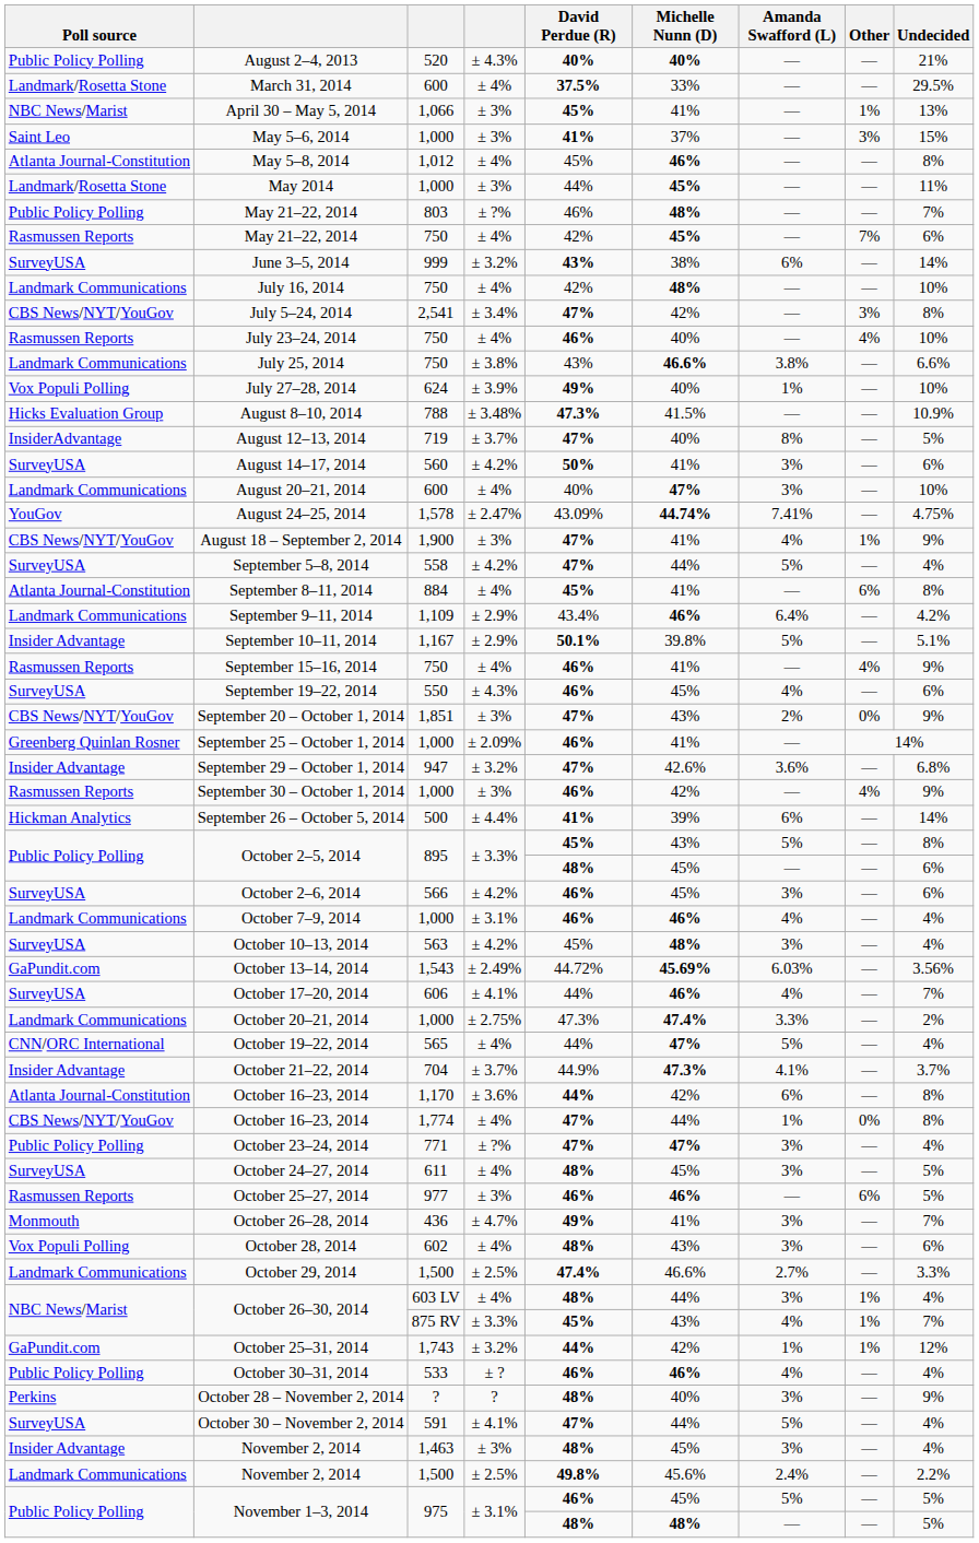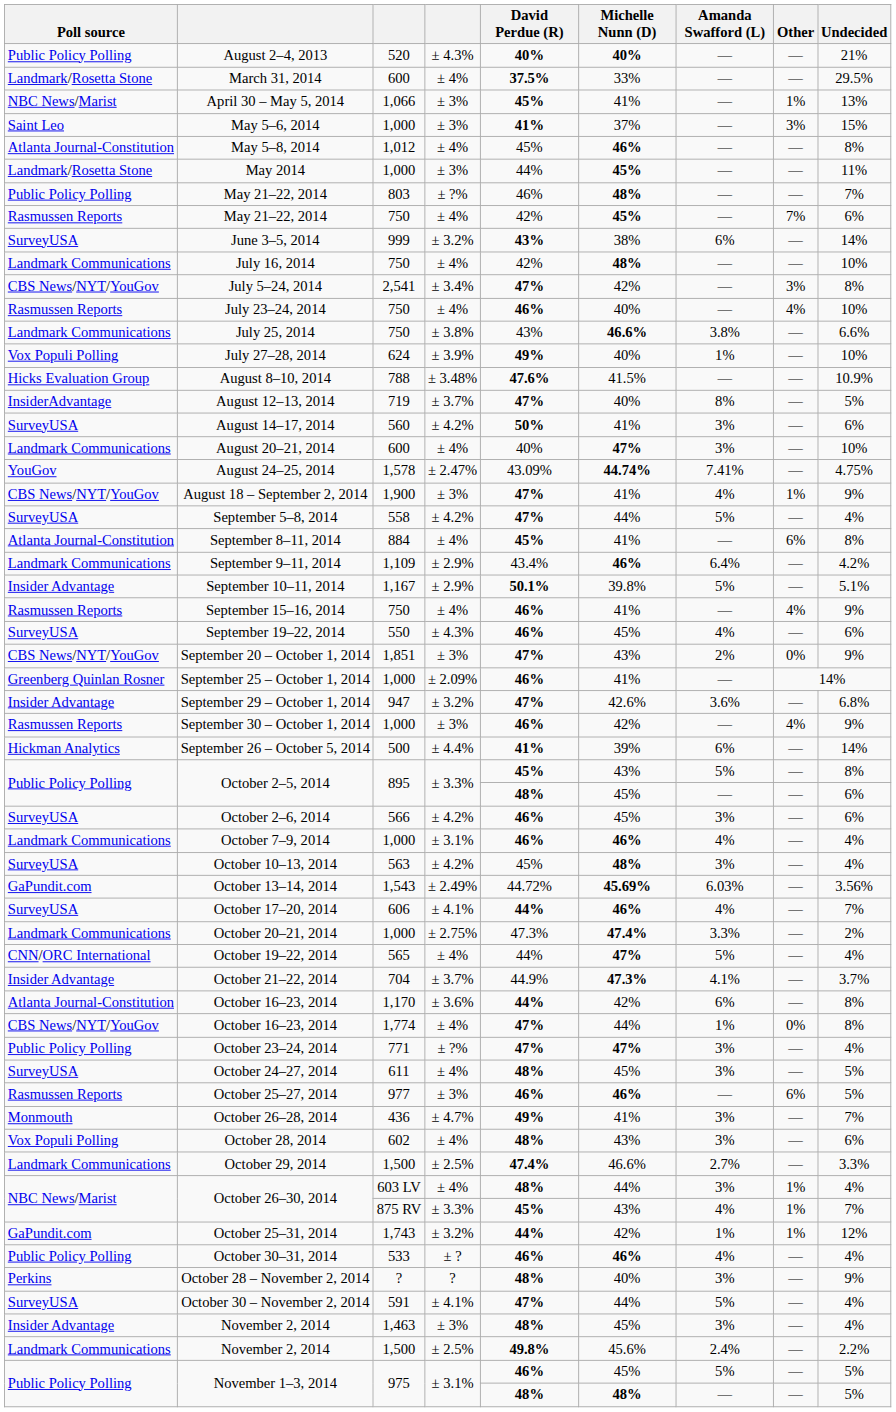 <table class="wikitable" style="text-align:center">
 <tr valign= bottom>
 <th>Poll source</th>
 <th></th>
 <th></th>
 <th></th>
 <th style="width:100px;">David<br>Perdue (R)</th>
 <th style="width:100px;">Michelle<br>Nunn (D)</th>
 <th style="width:100px;">Amanda<br>Swafford (L)</th>
 <th>Other</th>
 <th>Undecided</th>
 </tr>
 <tr>
 <td align=left><a href='#'>Public Policy Polling</a></td>
 <td>August 2–4, 2013</td>
 <td>520</td>
 <td>± 4.3%</td>
 <td><strong>40%</strong></td>
 <td><strong>40%</strong></td>
 <td>—</td>
 <td>—</td>
 <td>21%</td>
 </tr>
 <tr>
 <td align=left><a href='#'>Landmark</a>/<a href='#'>Rosetta Stone</a></td>
 <td>March 31, 2014</td>
 <td>600</td>
 <td>± 4%</td>
 <td><strong>37.5%</strong></td>
 <td>33%</td>
 <td>—</td>
 <td>—</td>
 <td>29.5%</td>
 </tr>
 <tr>
 <td align=left><a href='#'>NBC News</a>/<a href='#'>Marist</a></td>
 <td>April 30 – May 5, 2014</td>
 <td>1,066</td>
 <td>± 3%</td>
 <td><strong>45%</strong></td>
 <td>41%</td>
 <td>—</td>
 <td>1%</td>
 <td>13%</td>
 </tr>
 <tr>
 <td align=left><a href='#'>Saint Leo</a></td>
 <td>May 5–6, 2014</td>
 <td>1,000</td>
 <td>± 3%</td>
 <td><strong>41%</strong></td>
 <td>37%</td>
 <td>—</td>
 <td>3%</td>
 <td>15%</td>
 </tr>
 <tr>
 <td align=left><a href='#'>Atlanta Journal-Constitution</a></td>
 <td>May 5–8, 2014</td>
 <td>1,012</td>
 <td>± 4%</td>
 <td>45%</td>
 <td><strong>46%</strong></td>
 <td>—</td>
 <td>—</td>
 <td>8%</td>
 </tr>
 <tr>
 <td align=left><a href='#'>Landmark</a>/<a href='#'>Rosetta Stone</a></td>
 <td>May 2014</td>
 <td>1,000</td>
 <td>± 3%</td>
 <td>44%</td>
 <td><strong>45%</strong></td>
 <td>—</td>
 <td>—</td>
 <td>11%</td>
 </tr>
 <tr>
 <td align=left><a href='#'>Public Policy Polling</a></td>
 <td>May 21–22, 2014</td>
 <td>803</td>
 <td>± ?%</td>
 <td>46%</td>
 <td><strong>48%</strong></td>
 <td>—</td>
 <td>—</td>
 <td>7%</td>
 </tr>
 <tr>
 <td align=left><a href='#'>Rasmussen Reports</a></td>
 <td>May 21–22, 2014</td>
 <td>750</td>
 <td>± 4%</td>
 <td>42%</td>
 <td><strong>45%</strong></td>
 <td>—</td>
 <td>7%</td>
 <td>6%</td>
 </tr>
 <tr>
 <td align=left><a href='#'>SurveyUSA</a></td>
 <td>June 3–5, 2014</td>
 <td>999</td>
 <td>± 3.2%</td>
 <td><strong>43%</strong></td>
 <td>38%</td>
 <td>6%</td>
 <td>—</td>
 <td>14%</td>
 </tr>
 <tr>
 <td align=left><a href='#'>Landmark Communications</a></td>
 <td>July 16, 2014</td>
 <td>750</td>
 <td>± 4%</td>
 <td>42%</td>
 <td><strong>48%</strong></td>
 <td>—</td>
 <td>—</td>
 <td>10%</td>
 </tr>
 <tr>
 <td align=left><a href='#'>CBS News</a>/<a href='#'>NYT</a>/<a href='#'>YouGov</a></td>
 <td>July 5–24, 2014</td>
 <td>2,541</td>
 <td>± 3.4%</td>
 <td><strong>47%</strong></td>
 <td>42%</td>
 <td>—</td>
 <td>3%</td>
 <td>8%</td>
 </tr>
 <tr>
 <td align=left><a href='#'>Rasmussen Reports</a></td>
 <td>July 23–24, 2014</td>
 <td>750</td>
 <td>± 4%</td>
 <td><strong>46%</strong></td>
 <td>40%</td>
 <td>—</td>
 <td>4%</td>
 <td>10%</td>
 </tr>
 <tr>
 <td align=left><a href='#'>Landmark Communications</a></td>
 <td>July 25, 2014</td>
 <td>750</td>
 <td>± 3.8%</td>
 <td>43%</td>
 <td><strong>46.6%</strong></td>
 <td>3.8%</td>
 <td>—</td>
 <td>6.6%</td>
 </tr>
 <tr>
 <td align=left><a href='#'>Vox Populi Polling</a></td>
 <td>July 27–28, 2014</td>
 <td>624</td>
 <td>± 3.9%</td>
 <td><strong>49%</strong></td>
 <td>40%</td>
 <td>1%</td>
 <td>—</td>
 <td>10%</td>
 </tr>
 <tr>
 <td align=left><a href='#'>Hicks Evaluation Group</a></td>
 <td>August 8–10, 2014</td>
 <td>788</td>
 <td>± 3.48%</td>
-<td><strong>47.3%</strong></td>
+<td><strong>47.6%</strong></td>
 <td>41.5%</td>
 <td>—</td>
 <td>—</td>
 <td>10.9%</td>
 </tr>
 <tr>
 <td align=left><a href='#'>InsiderAdvantage</a></td>
 <td>August 12–13, 2014</td>
 <td>719</td>
 <td>± 3.7%</td>
 <td><strong>47%</strong></td>
 <td>40%</td>
 <td>8%</td>
 <td>—</td>
 <td>5%</td>
 </tr>
 <tr>
 <td align=left><a href='#'>SurveyUSA</a></td>
 <td>August 14–17, 2014</td>
 <td>560</td>
 <td>± 4.2%</td>
 <td><strong>50%</strong></td>
 <td>41%</td>
 <td>3%</td>
 <td>—</td>
 <td>6%</td>
 </tr>
 <tr>
 <td align=left><a href='#'>Landmark Communications</a></td>
 <td>August 20–21, 2014</td>
 <td>600</td>
 <td>± 4%</td>
 <td>40%</td>
 <td><strong>47%</strong></td>
 <td>3%</td>
 <td>—</td>
 <td>10%</td>
 </tr>
 <tr>
 <td align=left><a href='#'>YouGov</a></td>
 <td>August 24–25, 2014</td>
 <td>1,578</td>
 <td>± 2.47%</td>
 <td>43.09%</td>
 <td><strong>44.74%</strong></td>
 <td>7.41%</td>
 <td>—</td>
 <td>4.75%</td>
 </tr>
 <tr>
 <td align=left><a href='#'>CBS News</a>/<a href='#'>NYT</a>/<a href='#'>YouGov</a></td>
 <td>August 18 – September 2, 2014</td>
 <td>1,900</td>
 <td>± 3%</td>
 <td><strong>47%</strong></td>
 <td>41%</td>
 <td>4%</td>
 <td>1%</td>
 <td>9%</td>
 </tr>
 <tr>
 <td align=left><a href='#'>SurveyUSA</a></td>
 <td>September 5–8, 2014</td>
 <td>558</td>
 <td>± 4.2%</td>
 <td><strong>47%</strong></td>
 <td>44%</td>
 <td>5%</td>
 <td>—</td>
 <td>4%</td>
 </tr>
 <tr>
 <td align=left><a href='#'>Atlanta Journal-Constitution</a></td>
 <td>September 8–11, 2014</td>
 <td>884</td>
 <td>± 4%</td>
 <td><strong>45%</strong></td>
 <td>41%</td>
 <td>—</td>
 <td>6%</td>
 <td>8%</td>
 </tr>
 <tr>
 <td align=left><a href='#'>Landmark Communications</a></td>
 <td>September 9–11, 2014</td>
 <td>1,109</td>
 <td>± 2.9%</td>
 <td>43.4%</td>
 <td><strong>46%</strong></td>
 <td>6.4%</td>
 <td>—</td>
 <td>4.2%</td>
 </tr>
 <tr>
 <td align=left><a href='#'>Insider Advantage</a></td>
 <td>September 10–11, 2014</td>
 <td>1,167</td>
 <td>± 2.9%</td>
 <td><strong>50.1%</strong></td>
 <td>39.8%</td>
 <td>5%</td>
 <td>—</td>
 <td>5.1%</td>
 </tr>
 <tr>
 <td align=left><a href='#'>Rasmussen Reports</a></td>
 <td>September 15–16, 2014</td>
 <td>750</td>
 <td>± 4%</td>
 <td><strong>46%</strong></td>
 <td>41%</td>
 <td>—</td>
 <td>4%</td>
 <td>9%</td>
 </tr>
 <tr>
 <td align=left><a href='#'>SurveyUSA</a></td>
 <td>September 19–22, 2014</td>
 <td>550</td>
 <td>± 4.3%</td>
 <td><strong>46%</strong></td>
 <td>45%</td>
 <td>4%</td>
 <td>—</td>
 <td>6%</td>
 </tr>
 <tr>
 <td align=left><a href='#'>CBS News</a>/<a href='#'>NYT</a>/<a href='#'>YouGov</a></td>
 <td>September 20 – October 1, 2014</td>
 <td>1,851</td>
 <td>± 3%</td>
 <td><strong>47%</strong></td>
 <td>43%</td>
 <td>2%</td>
 <td>0%</td>
 <td>9%</td>
 </tr>
 <tr>
 <td align=left><a href='#'>Greenberg Quinlan Rosner</a></td>
 <td>September 25 – October 1, 2014</td>
 <td>1,000</td>
 <td>± 2.09%</td>
 <td><strong>46%</strong></td>
 <td>41%</td>
 <td>—</td>
 <td colspan=2>14%</td>
 </tr>
 <tr>
 <td align=left><a href='#'>Insider Advantage</a></td>
 <td>September 29 – October 1, 2014</td>
 <td>947</td>
 <td>± 3.2%</td>
 <td><strong>47%</strong></td>
 <td>42.6%</td>
 <td>3.6%</td>
 <td>—</td>
 <td>6.8%</td>
 </tr>
 <tr>
 <td align=left><a href='#'>Rasmussen Reports</a></td>
 <td>September 30 – October 1, 2014</td>
 <td>1,000</td>
 <td>± 3%</td>
 <td><strong>46%</strong></td>
 <td>42%</td>
 <td>—</td>
 <td>4%</td>
 <td>9%</td>
 </tr>
 <tr>
 <td align=left><a href='#'>Hickman Analytics</a></td>
 <td>September 26 – October 5, 2014</td>
 <td>500</td>
 <td>± 4.4%</td>
 <td><strong>41%</strong></td>
 <td>39%</td>
 <td>6%</td>
 <td>—</td>
 <td>14%</td>
 </tr>
 <tr>
 <td align=left rowspan=2><a href='#'>Public Policy Polling</a></td>
 <td rowspan=2>October 2–5, 2014</td>
 <td rowspan=2>895</td>
 <td rowspan=2>± 3.3%</td>
 <td><strong>45%</strong></td>
 <td>43%</td>
 <td>5%</td>
 <td>—</td>
 <td>8%</td>
 </tr>
 <tr>
 <td><strong>48%</strong></td>
 <td>45%</td>
 <td>—</td>
 <td>—</td>
 <td>6%</td>
 </tr>
 <tr>
 <td align=left><a href='#'>SurveyUSA</a></td>
 <td>October 2–6, 2014</td>
 <td>566</td>
 <td>± 4.2%</td>
 <td><strong>46%</strong></td>
 <td>45%</td>
 <td>3%</td>
 <td>—</td>
 <td>6%</td>
 </tr>
 <tr>
 <td align=left><a href='#'>Landmark Communications</a></td>
 <td>October 7–9, 2014</td>
 <td>1,000</td>
 <td>± 3.1%</td>
 <td><strong>46%</strong></td>
 <td><strong>46%</strong></td>
 <td>4%</td>
 <td>—</td>
 <td>4%</td>
 </tr>
 <tr>
 <td align=left><a href='#'>SurveyUSA</a></td>
 <td>October 10–13, 2014</td>
 <td>563</td>
 <td>± 4.2%</td>
 <td>45%</td>
 <td><strong>48%</strong></td>
 <td>3%</td>
 <td>—</td>
 <td>4%</td>
 </tr>
 <tr>
 <td align=left><a href='#'>GaPundit.com</a></td>
 <td>October 13–14, 2014</td>
 <td>1,543</td>
 <td>± 2.49%</td>
 <td>44.72%</td>
 <td><strong>45.69%</strong></td>
 <td>6.03%</td>
 <td>—</td>
 <td>3.56%</td>
 </tr>
 <tr>
 <td align=left><a href='#'>SurveyUSA</a></td>
 <td>October 17–20, 2014</td>
 <td>606</td>
 <td>± 4.1%</td>
-<td>44%</td>
+<td><strong>44%</strong></td>
 <td><strong>46%</strong></td>
 <td>4%</td>
 <td>—</td>
 <td>7%</td>
 </tr>
 <tr>
 <td align=left><a href='#'>Landmark Communications</a></td>
 <td>October 20–21, 2014</td>
 <td>1,000</td>
 <td>± 2.75%</td>
 <td>47.3%</td>
 <td><strong>47.4%</strong></td>
 <td>3.3%</td>
 <td>—</td>
 <td>2%</td>
 </tr>
 <tr>
 <td align=left><a href='#'>CNN</a>/<a href='#'>ORC International</a></td>
 <td>October 19–22, 2014</td>
 <td>565</td>
 <td>± 4%</td>
 <td>44%</td>
 <td><strong>47%</strong></td>
 <td>5%</td>
 <td>—</td>
 <td>4%</td>
 </tr>
 <tr>
 <td align=left><a href='#'>Insider Advantage</a></td>
 <td>October 21–22, 2014</td>
 <td>704</td>
 <td>± 3.7%</td>
 <td>44.9%</td>
 <td><strong>47.3%</strong></td>
 <td>4.1%</td>
 <td>—</td>
 <td>3.7%</td>
 </tr>
 <tr>
 <td align=left><a href='#'>Atlanta Journal-Constitution</a></td>
 <td>October 16–23, 2014</td>
 <td>1,170</td>
 <td>± 3.6%</td>
 <td><strong>44%</strong></td>
 <td>42%</td>
 <td>6%</td>
 <td>—</td>
 <td>8%</td>
 </tr>
 <tr>
 <td align=left><a href='#'>CBS News</a>/<a href='#'>NYT</a>/<a href='#'>YouGov</a></td>
 <td>October 16–23, 2014</td>
 <td>1,774</td>
 <td>± 4%</td>
 <td><strong>47%</strong></td>
 <td>44%</td>
 <td>1%</td>
 <td>0%</td>
 <td>8%</td>
 </tr>
 <tr>
 <td align=left><a href='#'>Public Policy Polling</a></td>
 <td>October 23–24, 2014</td>
 <td>771</td>
 <td>± ?%</td>
 <td><strong>47%</strong></td>
 <td><strong>47%</strong></td>
 <td>3%</td>
 <td>—</td>
 <td>4%</td>
 </tr>
 <tr>
 <td align=left><a href='#'>SurveyUSA</a></td>
 <td>October 24–27, 2014</td>
 <td>611</td>
 <td>± 4%</td>
 <td><strong>48%</strong></td>
 <td>45%</td>
 <td>3%</td>
 <td>—</td>
 <td>5%</td>
 </tr>
 <tr>
 <td align=left><a href='#'>Rasmussen Reports</a></td>
 <td>October 25–27, 2014</td>
 <td>977</td>
 <td>± 3%</td>
 <td><strong>46%</strong></td>
 <td><strong>46%</strong></td>
 <td>—</td>
 <td>6%</td>
 <td>5%</td>
 </tr>
 <tr>
 <td align=left><a href='#'>Monmouth</a></td>
 <td>October 26–28, 2014</td>
 <td>436</td>
 <td>± 4.7%</td>
 <td><strong>49%</strong></td>
 <td>41%</td>
 <td>3%</td>
 <td>—</td>
 <td>7%</td>
 </tr>
 <tr>
 <td align=left><a href='#'>Vox Populi Polling</a></td>
 <td>October 28, 2014</td>
 <td>602</td>
 <td>± 4%</td>
 <td><strong>48%</strong></td>
 <td>43%</td>
 <td>3%</td>
 <td>—</td>
 <td>6%</td>
 </tr>
 <tr>
 <td align=left><a href='#'>Landmark Communications</a></td>
 <td>October 29, 2014</td>
 <td>1,500</td>
 <td>± 2.5%</td>
 <td><strong>47.4%</strong></td>
 <td>46.6%</td>
 <td>2.7%</td>
 <td>—</td>
 <td>3.3%</td>
 </tr>
 <tr>
 <td align=left rowspan=2><a href='#'>NBC News</a>/<a href='#'>Marist</a></td>
 <td rowspan=2>October 26–30, 2014</td>
 <td>603 LV</td>
 <td>± 4%</td>
 <td><strong>48%</strong></td>
 <td>44%</td>
 <td>3%</td>
 <td>1%</td>
 <td>4%</td>
 </tr>
 <tr>
 <td>875 RV</td>
 <td>± 3.3%</td>
 <td><strong>45%</strong></td>
 <td>43%</td>
 <td>4%</td>
 <td>1%</td>
 <td>7%</td>
 </tr>
 <tr>
 <td align=left><a href='#'>GaPundit.com</a></td>
 <td>October 25–31, 2014</td>
 <td>1,743</td>
 <td>± 3.2%</td>
 <td><strong>44%</strong></td>
 <td>42%</td>
 <td>1%</td>
 <td>1%</td>
 <td>12%</td>
 </tr>
 <tr>
 <td align=left><a href='#'>Public Policy Polling</a></td>
 <td>October 30–31, 2014</td>
 <td>533</td>
 <td>± ?</td>
 <td><strong>46%</strong></td>
 <td><strong>46%</strong></td>
 <td>4%</td>
 <td>—</td>
 <td>4%</td>
 </tr>
 <tr>
 <td align=left><a href='#'>Perkins</a></td>
 <td>October 28 – November 2, 2014</td>
 <td>?</td>
 <td>?</td>
 <td><strong>48%</strong></td>
 <td>40%</td>
 <td>3%</td>
 <td>—</td>
 <td>9%</td>
 </tr>
 <tr>
 <td align=left><a href='#'>SurveyUSA</a></td>
 <td>October 30 – November 2, 2014</td>
 <td>591</td>
 <td>± 4.1%</td>
 <td><strong>47%</strong></td>
 <td>44%</td>
 <td>5%</td>
 <td>—</td>
 <td>4%</td>
 </tr>
 <tr>
 <td align=left><a href='#'>Insider Advantage</a></td>
 <td>November 2, 2014</td>
 <td>1,463</td>
 <td>± 3%</td>
 <td><strong>48%</strong></td>
 <td>45%</td>
 <td>3%</td>
 <td>—</td>
 <td>4%</td>
 </tr>
 <tr>
 <td align=left><a href='#'>Landmark Communications</a></td>
 <td>November 2, 2014</td>
 <td>1,500</td>
 <td>± 2.5%</td>
 <td><strong>49.8%</strong></td>
 <td>45.6%</td>
 <td>2.4%</td>
 <td>—</td>
 <td>2.2%</td>
 </tr>
 <tr>
 <td align=left rowspan=2><a href='#'>Public Policy Polling</a></td>
 <td rowspan=2>November 1–3, 2014</td>
 <td rowspan=2>975</td>
 <td rowspan=2>± 3.1%</td>
 <td><strong>46%</strong></td>
 <td>45%</td>
 <td>5%</td>
 <td>—</td>
 <td>5%</td>
 </tr>
 <tr>
 <td><strong>48%</strong></td>
 <td><strong>48%</strong></td>
 <td>—</td>
 <td>—</td>
 <td>5%</td>
 </tr>
 </table>
